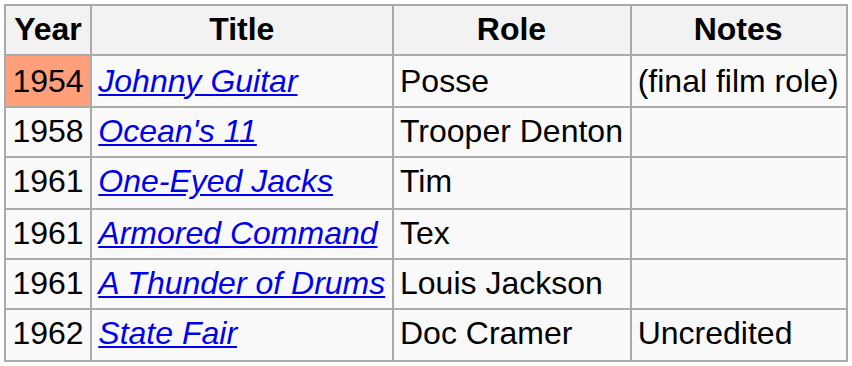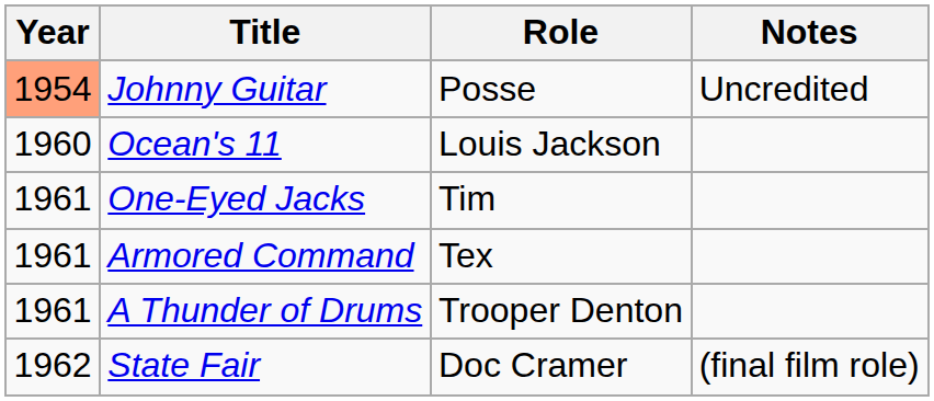 <table class="wikitable">
 <tr>
 <th>Year</th>
 <th>Title</th>
 <th>Role</th>
 <th>Notes</th>
 </tr>
 <tr>
 <td style="background: lightsalmon;">1954</td>
 <td><em><a href='#'>Johnny Guitar</a></em></td>
 <td>Posse</td>
-<td>(final film role)</td>
+<td>Uncredited</td>
 </tr>
 <tr>
-<td>1958</td>
+<td>1960</td>
 <td><em><a href='#'>Ocean's 11</a></em></td>
-<td>Trooper Denton</td>
+<td>Louis Jackson</td>
 <td></td>
 </tr>
 <tr>
 <td>1961</td>
 <td><em><a href='#'>One-Eyed Jacks</a></em></td>
 <td>Tim</td>
 <td></td>
 </tr>
 <tr>
 <td>1961</td>
 <td><em><a href='#'>Armored Command</a></em></td>
 <td>Tex</td>
 <td></td>
 </tr>
 <tr>
 <td>1961</td>
 <td><em><a href='#'>A Thunder of Drums</a></em></td>
-<td>Louis Jackson</td>
+<td>Trooper Denton</td>
 <td></td>
 </tr>
 <tr>
 <td>1962</td>
 <td><em><a href='#'>State Fair</a></em></td>
 <td>Doc Cramer</td>
-<td>Uncredited</td>
+<td>(final film role)</td>
 </tr>
 </table>
